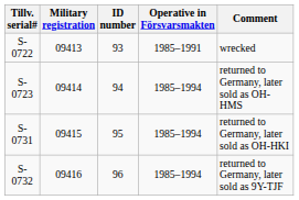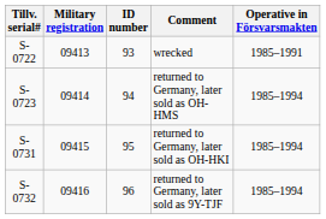 <table class="wikitable sortable" style="text-align:center" width=70%>
 <tr>
 <th>Tillv.<br>serial#</th>
 <th>Military<br><a href='#'>registration</a></th>
 <th>ID<br>number</th>
+<th>Comment</th>
 <th>Operative in<br><a href='#'>Försvarsmakten</a></th>
-<th>Comment</th>
 </tr>
 <tr>
 <td>S-0722</td>
 <td>09413</td>
 <td>93</td>
+<td style=text-align:left>wrecked</td>
 <td>1985–1991</td>
-<td style=text-align:left>wrecked</td>
 </tr>
 <tr>
 <td>S-0723</td>
 <td>09414</td>
 <td>94</td>
+<td style=text-align:left>returned to Germany, later sold as OH-HMS</td>
 <td>1985–1994</td>
-<td style=text-align:left>returned to Germany, later sold as OH-HMS</td>
 </tr>
 <tr>
 <td>S-0731</td>
 <td>09415</td>
 <td>95</td>
+<td style=text-align:left>returned to Germany, later sold as OH-HKI</td>
 <td>1985–1994</td>
-<td style=text-align:left>returned to Germany, later sold as OH-HKI</td>
 </tr>
 <tr>
 <td>S-0732</td>
 <td>09416</td>
 <td>96</td>
+<td style=text-align:left>returned to Germany, later sold as 9Y-TJF</td>
 <td>1985–1994</td>
-<td style=text-align:left>returned to Germany, later sold as 9Y-TJF</td>
 </tr>
 </table>
